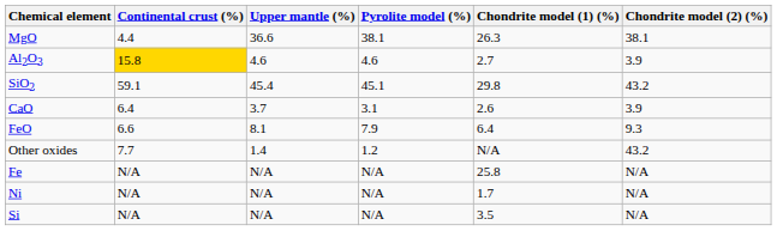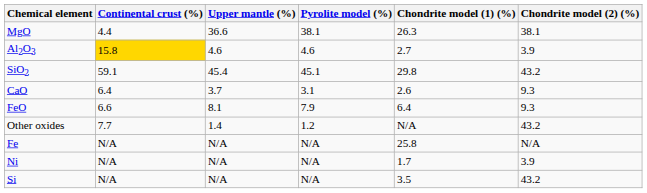 <table class="wikitable">
 <tr>
 <th>Chemical element</th>
 <th><a href='#'>Continental crust</a> (%)</th>
 <th><a href='#'>Upper mantle</a> (%)</th>
 <th><a href='#'>Pyrolite model</a> (%)</th>
 <th>Chondrite model (1) (%)</th>
 <th>Chondrite model (2) (%)</th>
 </tr>
 <tr>
 <td><a href='#'>MgO</a></td>
 <td>4.4</td>
 <td>36.6</td>
 <td>38.1</td>
 <td>26.3</td>
 <td>38.1</td>
 </tr>
 <tr>
 <td><a href='#'>Al<sub>2</sub>O<sub>3</sub></a></td>
 <td style="background: gold;">15.8</td>
 <td>4.6</td>
 <td>4.6</td>
 <td>2.7</td>
 <td>3.9</td>
 </tr>
 <tr>
 <td><a href='#'>SiO<sub>2</sub></a></td>
 <td>59.1</td>
 <td>45.4</td>
 <td>45.1</td>
 <td>29.8</td>
 <td>43.2</td>
 </tr>
 <tr>
 <td><a href='#'>CaO</a></td>
 <td>6.4</td>
 <td>3.7</td>
 <td>3.1</td>
 <td>2.6</td>
-<td>3.9</td>
+<td>9.3</td>
 </tr>
 <tr>
 <td><a href='#'>FeO</a></td>
 <td>6.6</td>
 <td>8.1</td>
 <td>7.9</td>
 <td>6.4</td>
 <td>9.3</td>
 </tr>
 <tr>
 <td>Other oxides</td>
 <td>7.7</td>
 <td>1.4</td>
 <td>1.2</td>
 <td>N/A</td>
 <td>43.2</td>
 </tr>
 <tr>
 <td><a href='#'>Fe</a></td>
 <td>N/A</td>
 <td>N/A</td>
 <td>N/A</td>
 <td>25.8</td>
 <td>N/A</td>
 </tr>
 <tr>
 <td><a href='#'>Ni</a></td>
 <td>N/A</td>
 <td>N/A</td>
 <td>N/A</td>
 <td>1.7</td>
-<td>N/A</td>
+<td>3.9</td>
 </tr>
 <tr>
 <td><a href='#'>Si</a></td>
 <td>N/A</td>
 <td>N/A</td>
 <td>N/A</td>
 <td>3.5</td>
-<td>N/A</td>
+<td>43.2</td>
 </tr>
 </table>
